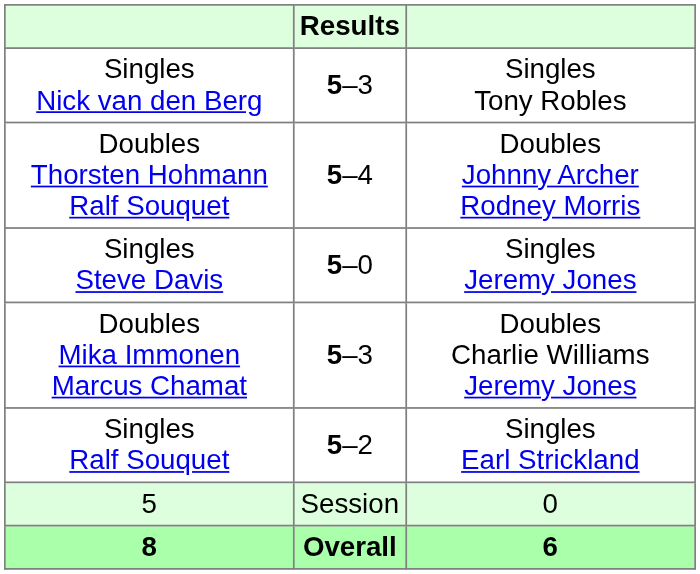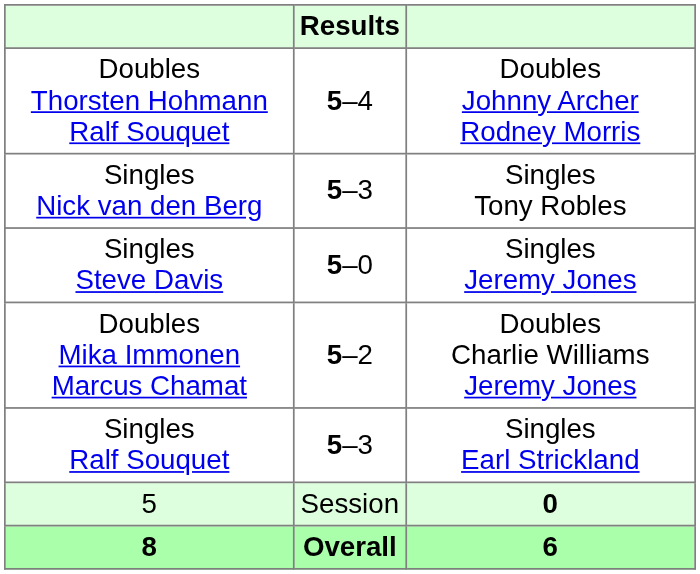 <table border="1" cellpadding="3" style="border-collapse: collapse;">
 <tr bgcolor="#ddffdd">
 <th width="160"></th>
 <th>Results</th>
 <th width="160"></th>
 </tr>
 <tr>
+<td align="center">Doubles<br><a href='#'>Thorsten Hohmann</a><br><a href='#'>Ralf Souquet</a></td>
+<td align="center"><strong>5</strong>–4</td>
+<td align="center">Doubles<br><a href='#'>Johnny Archer</a><br><a href='#'>Rodney Morris</a></td>
+</tr>
+<tr>
 <td align="center">Singles<br><a href='#'>Nick van den Berg</a></td>
 <td align="center"><strong>5</strong>–3</td>
 <td align="center">Singles<br>Tony Robles</td>
-</tr>
-<tr>
-<td align="center">Doubles<br><a href='#'>Thorsten Hohmann</a><br><a href='#'>Ralf Souquet</a></td>
-<td align="center"><strong>5</strong>–4</td>
-<td align="center">Doubles<br><a href='#'>Johnny Archer</a><br><a href='#'>Rodney Morris</a></td>
 </tr>
 <tr>
 <td align="center">Singles<br><a href='#'>Steve Davis</a></td>
 <td align="center"><strong>5</strong>–0</td>
 <td align="center">Singles<br><a href='#'>Jeremy Jones</a></td>
 </tr>
 <tr>
 <td align="center">Doubles<br><a href='#'>Mika Immonen</a><br><a href='#'>Marcus Chamat</a></td>
-<td align="center"><strong>5</strong>–3</td>
+<td align="center"><strong>5</strong>–2</td>
 <td align="center">Doubles<br>Charlie Williams<br><a href='#'>Jeremy Jones</a></td>
 </tr>
 <tr>
 <td align="center">Singles<br><a href='#'>Ralf Souquet</a></td>
-<td align="center"><strong>5</strong>–2</td>
+<td align="center"><strong>5</strong>–3</td>
 <td align="center">Singles<br><a href='#'>Earl Strickland</a></td>
 </tr>
 <tr bgcolor="#ddffdd">
 <td align="center">5</td>
 <td align="center">Session</td>
-<td align="center">0</td>
+<td align="center"><strong>0</strong></td>
 </tr>
 <tr bgcolor="#aaffaa">
 <th align="center">8</th>
 <th align="center">Overall</th>
 <th align="center">6</th>
 </tr>
 </table>
